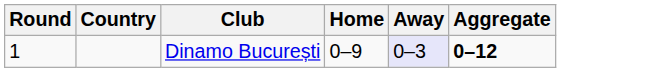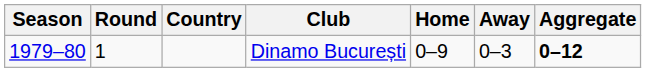 <table class="wikitable">
 <tr>
+<th>Season</th>
 <th>Round</th>
 <th>Country</th>
 <th>Club</th>
 <th>Home</th>
 <th>Away</th>
 <th>Aggregate</th>
 </tr>
 <tr>
+<td><a href='#'>1979–80</a></td>
 <td>1</td>
 <td></td>
 <td><a href='#'>Dinamo București</a></td>
 <td>0–9</td>
-<td style="background: lavender;">0–3</td>
+<td>0–3</td>
 <td><strong>0–12</strong></td>
 </tr>
 </table>
